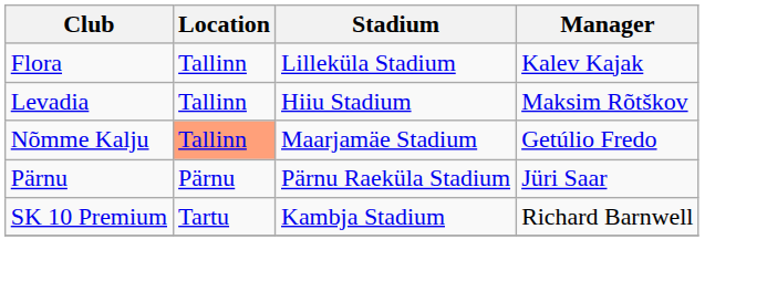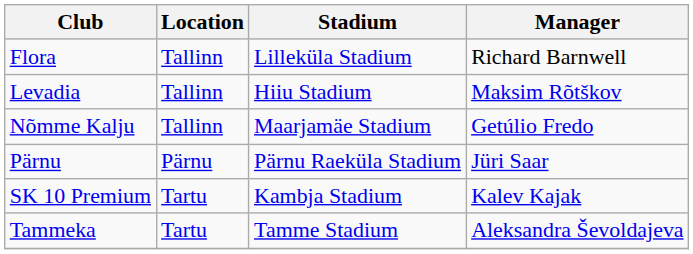 <table class="wikitable sortable" style="text-align:left;">
 <tr>
 <th>Club</th>
 <th>Location</th>
 <th>Stadium</th>
 <th>Manager</th>
 </tr>
 <tr>
 <td style="text-align:left;"><a href='#'>Flora</a></td>
 <td><a href='#'>Tallinn</a></td>
 <td><a href='#'>Lilleküla Stadium</a></td>
-<td> <a href='#'>Kalev Kajak</a></td>
+<td> Richard Barnwell</td>
 </tr>
 <tr>
 <td style="text-align:left;"><a href='#'>Levadia</a></td>
 <td><a href='#'>Tallinn</a></td>
 <td><a href='#'>Hiiu Stadium</a></td>
 <td> <a href='#'>Maksim Rõtškov</a></td>
 </tr>
 <tr>
 <td style="text-align:left;"><a href='#'>Nõmme Kalju</a></td>
-<td style="background: lightsalmon;"><a href='#'>Tallinn</a></td>
+<td><a href='#'>Tallinn</a></td>
 <td><a href='#'>Maarjamäe Stadium</a></td>
 <td> <a href='#'>Getúlio Fredo</a></td>
 </tr>
 <tr>
 <td style="text-align:left;"><a href='#'>Pärnu</a></td>
 <td><a href='#'>Pärnu</a></td>
 <td><a href='#'>Pärnu Raeküla Stadium</a></td>
 <td> <a href='#'>Jüri Saar</a></td>
 </tr>
 <tr>
 <td style="text-align:left;"><a href='#'>SK 10 Premium</a></td>
 <td><a href='#'>Tartu</a></td>
 <td><a href='#'>Kambja Stadium</a></td>
-<td> Richard Barnwell</td>
+<td> <a href='#'>Kalev Kajak</a></td>
+</tr>
+<tr>
+<td style="text-align:left;"><a href='#'>Tammeka</a></td>
+<td><a href='#'>Tartu</a></td>
+<td><a href='#'>Tamme Stadium</a></td>
+<td> <a href='#'>Aleksandra Ševoldajeva</a></td>
 </tr>
 <tr>
 </tr>
 </table>
